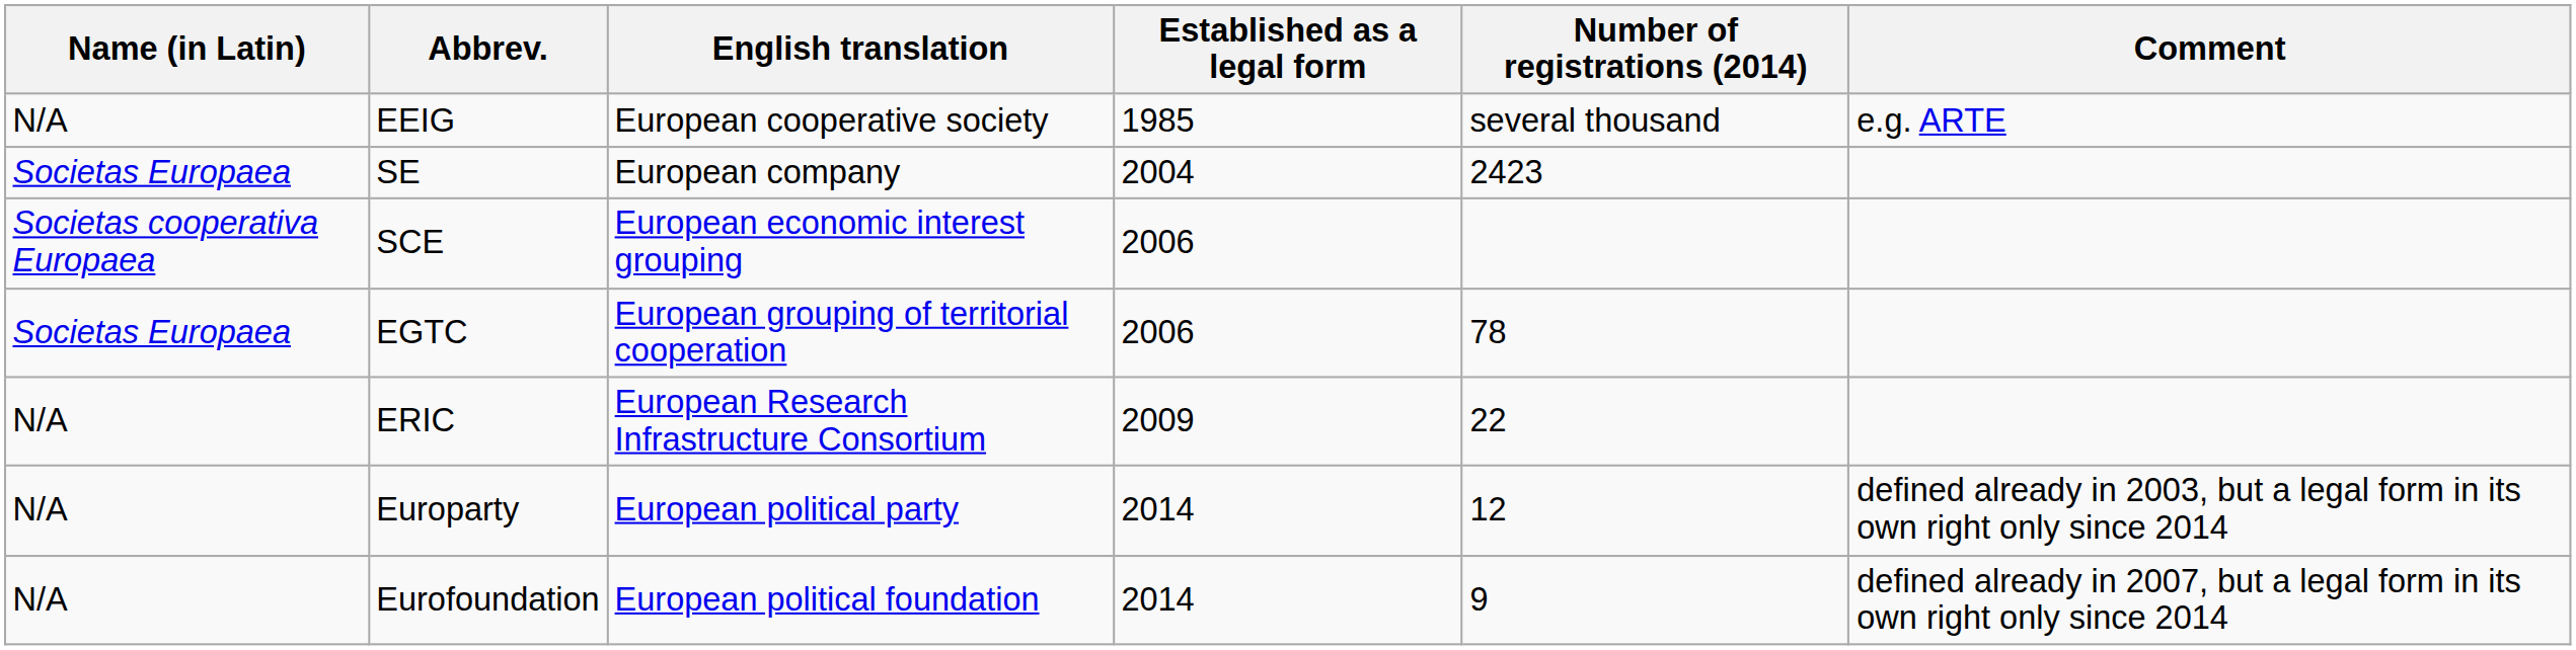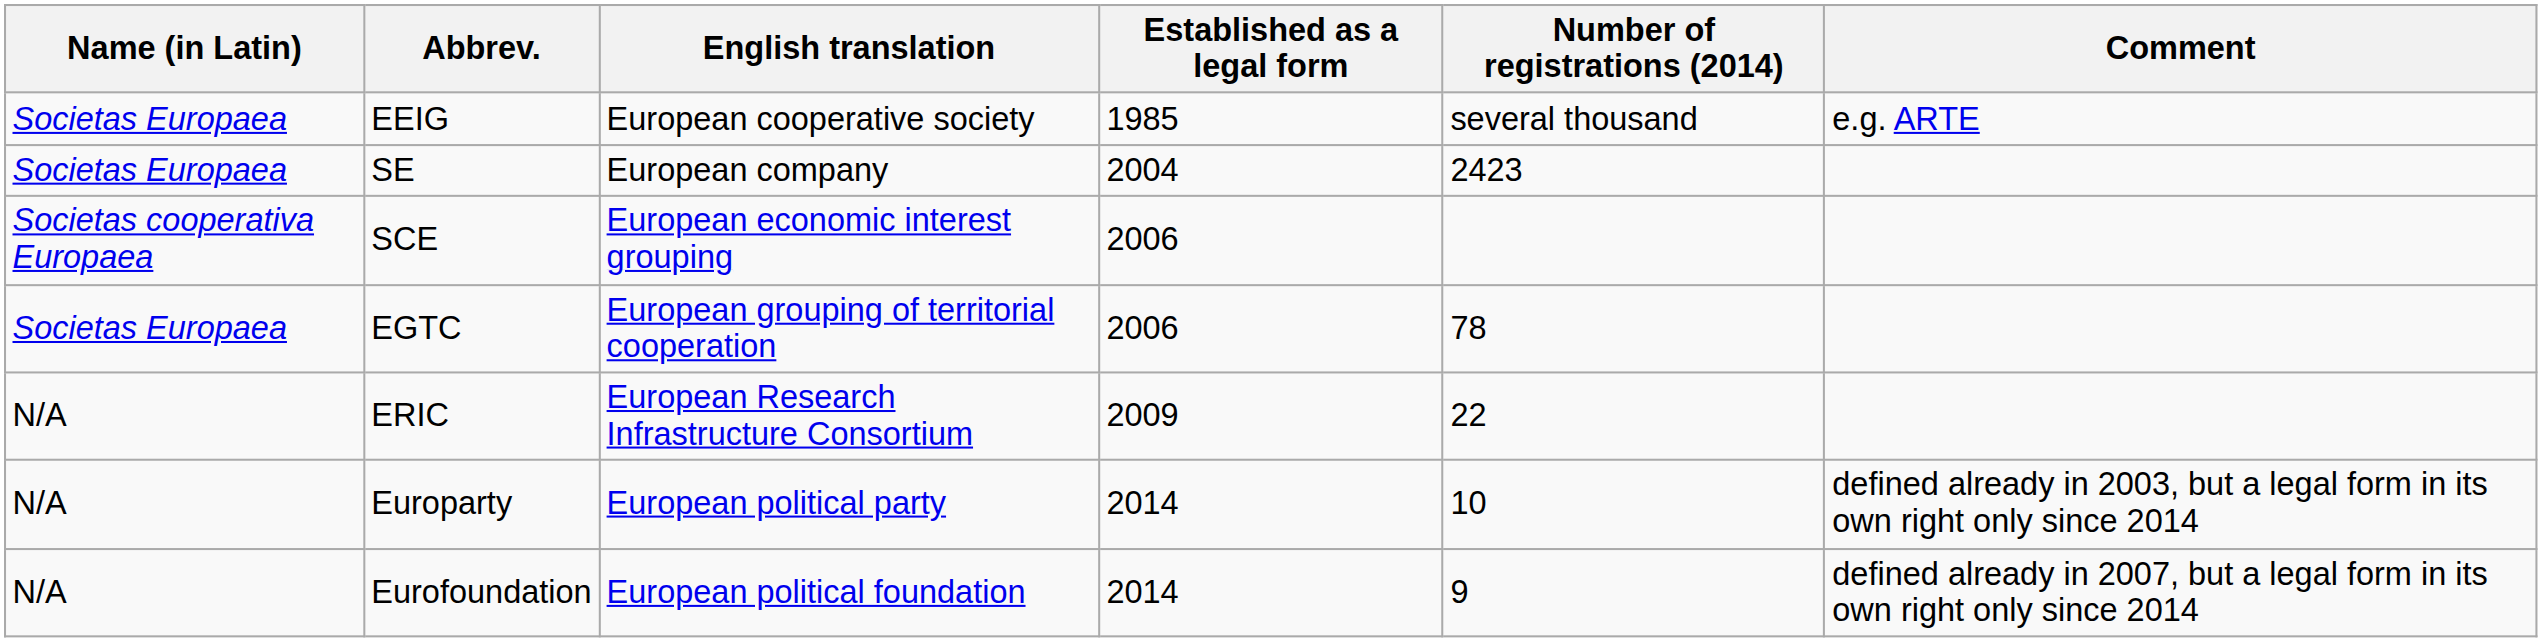 <table class="wikitable sortable">
 <tr>
 <th>Name (in Latin)</th>
 <th>Abbrev.</th>
 <th>English translation</th>
 <th>Established as a legal form</th>
 <th>Number of registrations (2014)</th>
 <th>Comment</th>
 </tr>
 <tr>
-<td>N/A</td>
+<td><em><a href='#'>Societas Europaea</a></em></td>
 <td>EEIG</td>
 <td>European cooperative society</td>
 <td>1985</td>
 <td>several thousand</td>
 <td>e.g. <a href='#'>ARTE</a></td>
 </tr>
 <tr>
 <td><em><a href='#'>Societas Europaea</a></em></td>
 <td>SE</td>
 <td>European company</td>
 <td>2004</td>
 <td>2423</td>
 <td></td>
 </tr>
 <tr>
 <td><em><a href='#'>Societas cooperativa Europaea</a></em></td>
 <td>SCE</td>
 <td><a href='#'>European economic interest grouping</a></td>
 <td>2006</td>
 <td></td>
 <td></td>
 </tr>
 <tr>
 <td><em><a href='#'>Societas Europaea</a></em></td>
 <td>EGTC</td>
 <td><a href='#'>European grouping of territorial cooperation</a></td>
 <td>2006</td>
 <td>78</td>
 <td></td>
 </tr>
 <tr>
 <td>N/A</td>
 <td>ERIC</td>
 <td><a href='#'>European Research Infrastructure Consortium</a></td>
 <td>2009</td>
 <td>22</td>
 <td></td>
 </tr>
 <tr>
 <td>N/A</td>
 <td>Europarty</td>
 <td><a href='#'>European political party</a></td>
 <td>2014</td>
-<td>12</td>
+<td>10</td>
 <td>defined already in 2003, but a legal form in its own right only since 2014</td>
 </tr>
 <tr>
 <td>N/A</td>
 <td>Eurofoundation</td>
 <td><a href='#'>European political foundation</a></td>
 <td>2014</td>
 <td>9</td>
 <td>defined already in 2007, but a legal form in its own right only since 2014</td>
 </tr>
 </table>
